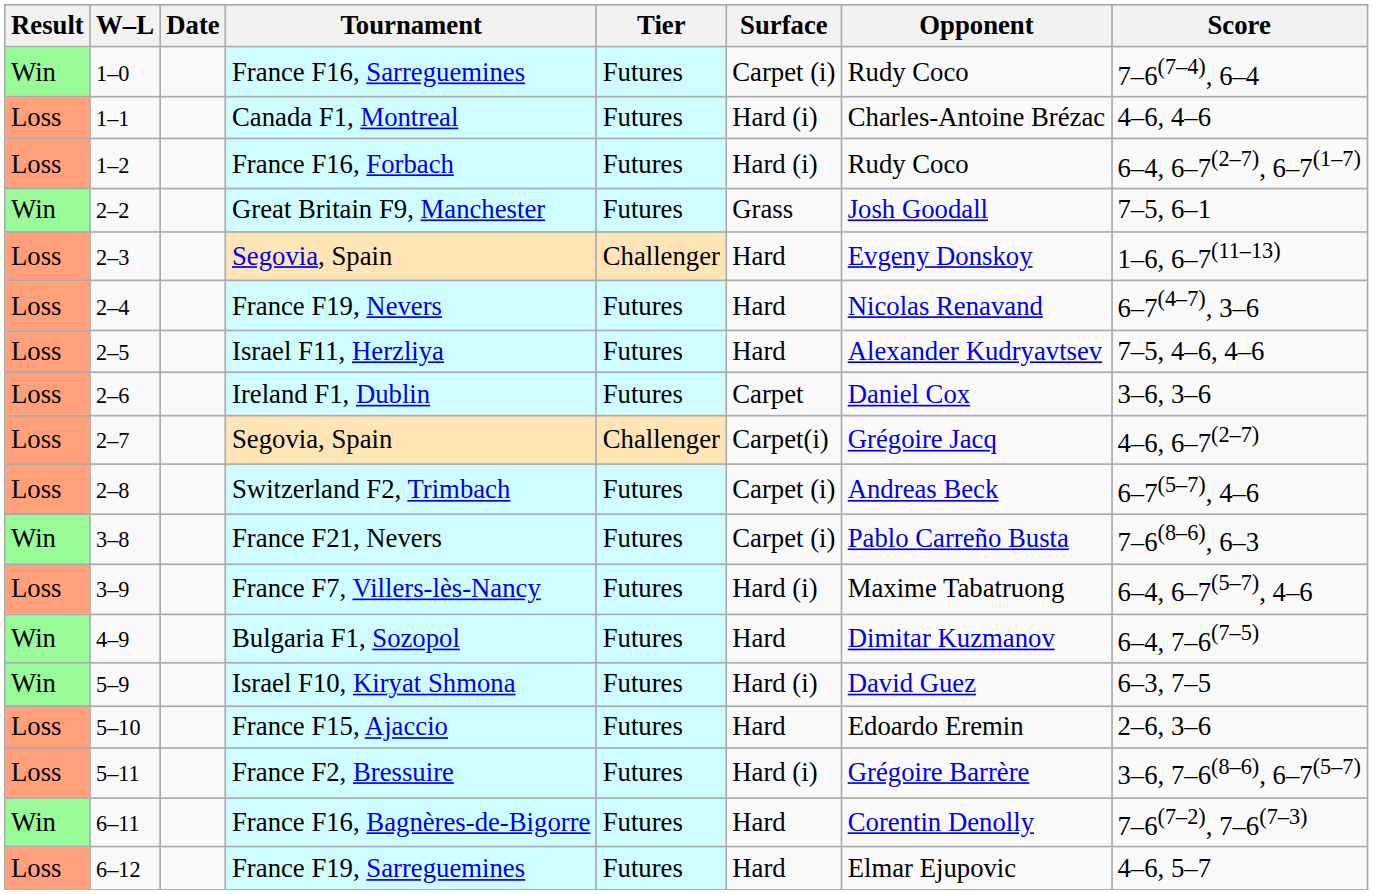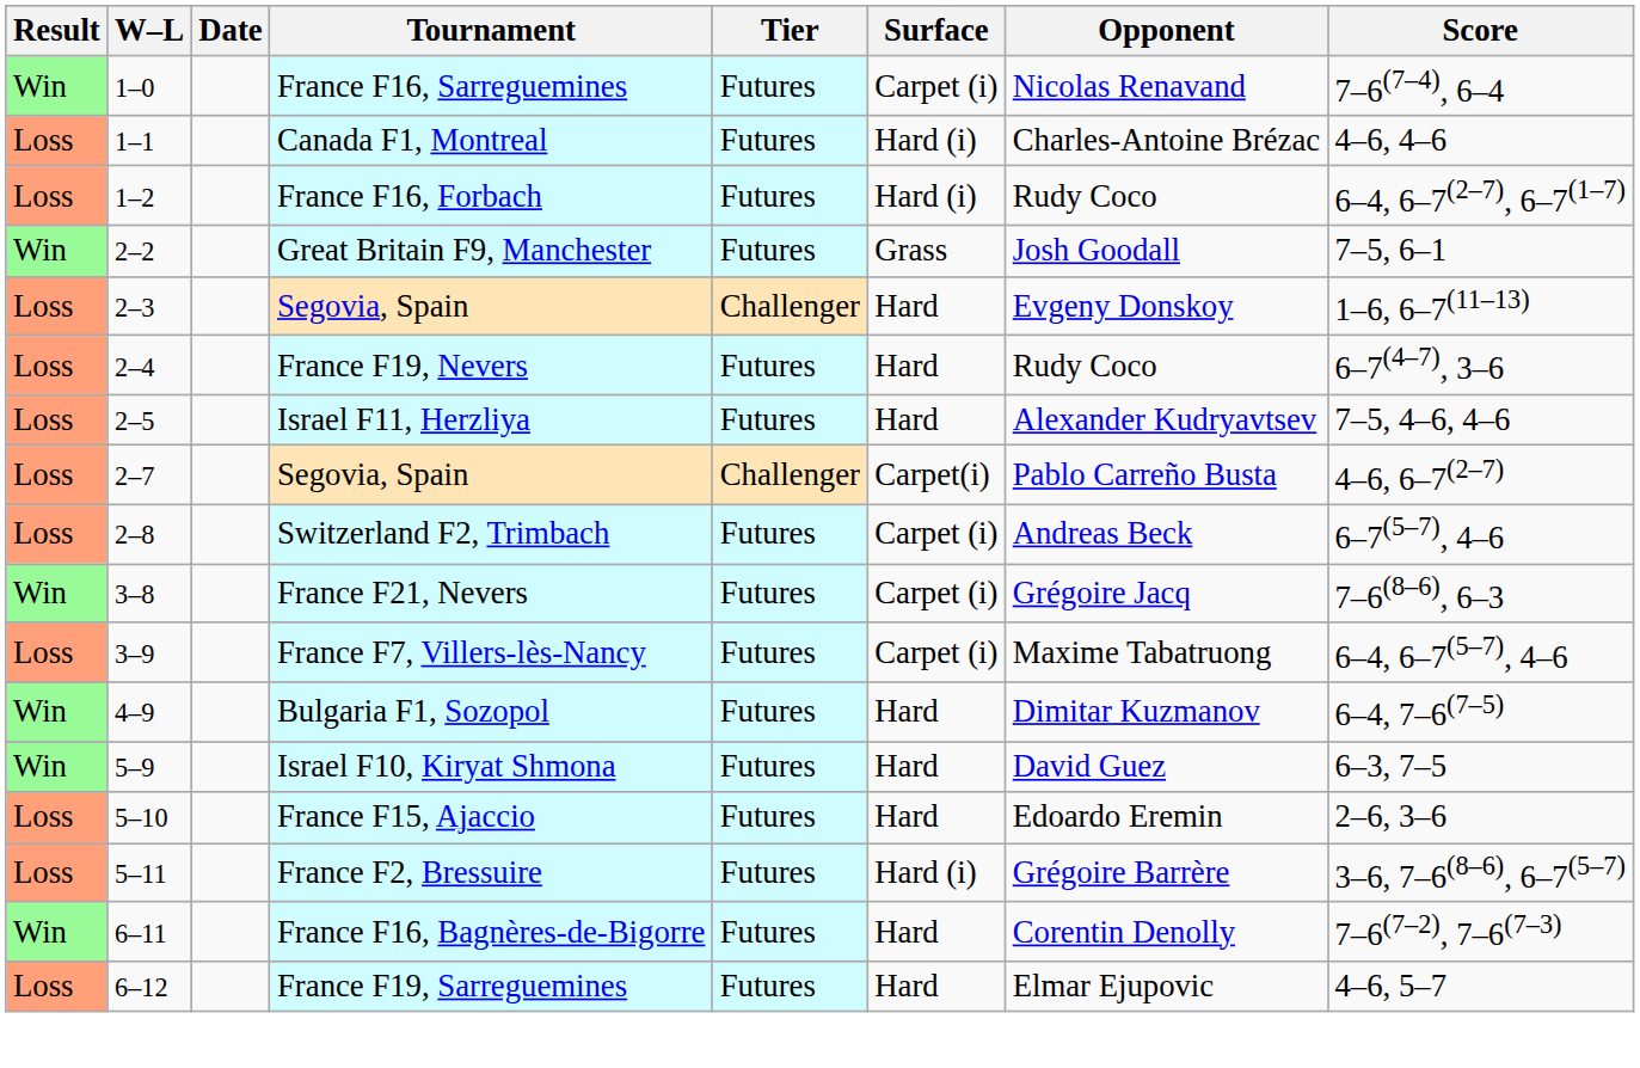 <table class="sortable wikitable">
 <tr>
 <th>Result</th>
 <th class="unsortable">W–L</th>
 <th>Date</th>
 <th>Tournament</th>
 <th>Tier</th>
 <th>Surface</th>
 <th>Opponent</th>
 <th class="unsortable">Score</th>
 </tr>
 <tr>
 <td style="background:#98FB98">Win</td>
 <td><small>1–0</small></td>
 <td></td>
 <td style="background:#cffcff;">France F16, <a href='#'>Sarreguemines</a></td>
 <td style="background:#cffcff;">Futures</td>
 <td>Carpet (i)</td>
-<td> Rudy Coco</td>
+<td> <a href='#'>Nicolas Renavand</a></td>
 <td>7–6<sup>(7–4)</sup>, 6–4</td>
 </tr>
 <tr>
 <td style="background:#FFA07A">Loss</td>
 <td><small>1–1</small></td>
 <td></td>
 <td style="background:#cffcff;">Canada F1, <a href='#'>Montreal</a></td>
 <td style="background:#cffcff;">Futures</td>
 <td>Hard (i)</td>
 <td> Charles-Antoine Brézac</td>
 <td>4–6, 4–6</td>
 </tr>
 <tr>
 <td style="background:#FFA07A">Loss</td>
 <td><small>1–2</small></td>
 <td></td>
 <td style="background:#cffcff;">France F16, <a href='#'>Forbach</a></td>
 <td style="background:#cffcff;">Futures</td>
 <td>Hard (i)</td>
 <td> Rudy Coco</td>
 <td>6–4, 6–7<sup>(2–7)</sup>, 6–7<sup>(1–7)</sup></td>
 </tr>
 <tr>
 <td style="background:#98FB98">Win</td>
 <td><small>2–2</small></td>
 <td></td>
 <td style="background:#cffcff;">Great Britain F9, <a href='#'>Manchester</a></td>
 <td style="background:#cffcff;">Futures</td>
 <td>Grass</td>
 <td> <a href='#'>Josh Goodall</a></td>
 <td>7–5, 6–1</td>
 </tr>
 <tr>
 <td style="background:#FFA07A">Loss</td>
 <td><small>2–3</small></td>
 <td><a href='#'></a></td>
 <td style="background:moccasin;"><a href='#'>Segovia</a>, Spain</td>
 <td style="background:moccasin;">Challenger</td>
 <td>Hard</td>
 <td> <a href='#'>Evgeny Donskoy</a></td>
 <td>1–6, 6–7<sup>(11–13)</sup></td>
 </tr>
 <tr>
 <td style="background:#FFA07A">Loss</td>
 <td><small>2–4</small></td>
 <td></td>
 <td style="background:#cffcff;">France F19, <a href='#'>Nevers</a></td>
 <td style="background:#cffcff;">Futures</td>
 <td>Hard</td>
-<td> <a href='#'>Nicolas Renavand</a></td>
+<td> Rudy Coco</td>
 <td>6–7<sup>(4–7)</sup>, 3–6</td>
 </tr>
 <tr>
 <td style="background:#FFA07A">Loss</td>
 <td><small>2–5</small></td>
 <td></td>
 <td style="background:#cffcff;">Israel F11, <a href='#'>Herzliya</a></td>
 <td style="background:#cffcff;">Futures</td>
 <td>Hard</td>
 <td> <a href='#'>Alexander Kudryavtsev</a></td>
 <td>7–5, 4–6, 4–6</td>
 </tr>
 <tr>
 <td style="background:#FFA07A">Loss</td>
-<td><small>2–6</small></td>
-<td></td>
-<td style="background:#cffcff;">Ireland F1, <a href='#'>Dublin</a></td>
-<td style="background:#cffcff;">Futures</td>
-<td>Carpet</td>
-<td> <a href='#'>Daniel Cox</a></td>
-<td>3–6, 3–6</td>
-</tr>
-<tr>
-<td style="background:#FFA07A">Loss</td>
 <td><small>2–7</small></td>
 <td><a href='#'></a></td>
 <td style="background:moccasin;">Segovia, Spain</td>
 <td style="background:moccasin;">Challenger</td>
 <td>Carpet(i)</td>
-<td> <a href='#'>Grégoire Jacq</a></td>
+<td> <a href='#'>Pablo Carreño Busta</a></td>
 <td>4–6, 6–7<sup>(2–7)</sup></td>
 </tr>
 <tr>
 <td style="background:#FFA07A">Loss</td>
 <td><small>2–8</small></td>
 <td></td>
 <td style="background:#cffcff;">Switzerland F2, <a href='#'>Trimbach</a></td>
 <td style="background:#cffcff;">Futures</td>
 <td>Carpet (i)</td>
 <td> <a href='#'>Andreas Beck</a></td>
 <td>6–7<sup>(5–7)</sup>, 4–6</td>
 </tr>
 <tr>
 <td style="background:#98FB98">Win</td>
 <td><small>3–8</small></td>
 <td></td>
 <td style="background:#cffcff;">France F21, Nevers</td>
 <td style="background:#cffcff;">Futures</td>
 <td>Carpet (i)</td>
-<td> <a href='#'>Pablo Carreño Busta</a></td>
+<td> <a href='#'>Grégoire Jacq</a></td>
 <td>7–6<sup>(8–6)</sup>, 6–3</td>
 </tr>
 <tr>
 <td style="background:#FFA07A">Loss</td>
 <td><small>3–9</small></td>
 <td></td>
 <td style="background:#cffcff;">France F7, <a href='#'>Villers-lès-Nancy</a></td>
 <td style="background:#cffcff;">Futures</td>
-<td>Hard (i)</td>
+<td>Carpet (i)</td>
 <td> Maxime Tabatruong</td>
 <td>6–4, 6–7<sup>(5–7)</sup>, 4–6</td>
 </tr>
 <tr>
 <td style="background:#98FB98">Win</td>
 <td><small>4–9</small></td>
 <td></td>
 <td style="background:#cffcff;">Bulgaria F1, <a href='#'>Sozopol</a></td>
 <td style="background:#cffcff;">Futures</td>
 <td>Hard</td>
 <td> <a href='#'>Dimitar Kuzmanov</a></td>
 <td>6–4, 7–6<sup>(7–5)</sup></td>
 </tr>
 <tr>
 <td style="background:#98FB98">Win</td>
 <td><small>5–9</small></td>
 <td></td>
 <td style="background:#cffcff;">Israel F10, <a href='#'>Kiryat Shmona</a></td>
 <td style="background:#cffcff;">Futures</td>
-<td>Hard (i)</td>
+<td>Hard</td>
 <td> <a href='#'>David Guez</a></td>
 <td>6–3, 7–5</td>
 </tr>
 <tr>
 <td style="background:#FFA07A">Loss</td>
 <td><small>5–10</small></td>
 <td></td>
 <td style="background:#cffcff;">France F15, <a href='#'>Ajaccio</a></td>
 <td style="background:#cffcff;">Futures</td>
 <td>Hard</td>
 <td> Edoardo Eremin</td>
 <td>2–6, 3–6</td>
 </tr>
 <tr>
 <td style="background:#FFA07A">Loss</td>
 <td><small>5–11</small></td>
 <td></td>
 <td style="background:#cffcff;">France F2, <a href='#'>Bressuire</a></td>
 <td style="background:#cffcff;">Futures</td>
 <td>Hard (i)</td>
 <td> <a href='#'>Grégoire Barrère</a></td>
 <td>3–6, 7–6<sup>(8–6)</sup>, 6–7<sup>(5–7)</sup></td>
 </tr>
 <tr>
 <td style="background:#98FB98">Win</td>
 <td><small>6–11</small></td>
 <td></td>
 <td style="background:#cffcff;">France F16, <a href='#'>Bagnères-de-Bigorre</a></td>
 <td style="background:#cffcff;">Futures</td>
 <td>Hard</td>
 <td> <a href='#'>Corentin Denolly</a></td>
 <td>7–6<sup>(7–2)</sup>, 7–6<sup>(7–3)</sup></td>
 </tr>
 <tr>
 <td style="background:#FFA07A">Loss</td>
 <td><small>6–12</small></td>
 <td></td>
 <td style="background:#cffcff;">France F19, <a href='#'>Sarreguemines</a></td>
 <td style="background:#cffcff;">Futures</td>
 <td>Hard</td>
 <td> Elmar Ejupovic</td>
 <td>4–6, 5–7</td>
 </tr>
 </table>
